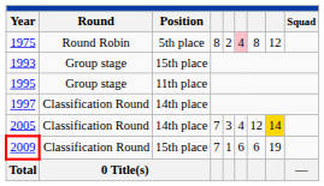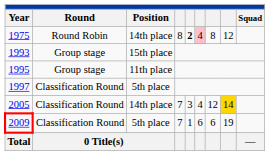 <table class="wikitable" style="text-align: center; font-size:95%;">
 <tr>
 <th colspan=9 style="background:#0038A8; color: #FFFFFF;"><a href='#'></a></th>
 </tr>
 <tr>
 <th>Year</th>
 <th>Round</th>
 <th>Position</th>
 <th></th>
 <th></th>
 <th></th>
 <th></th>
 <th></th>
 <th><small>Squad</small></th>
 </tr>
 <tr>
 <td> <a href='#'>1975</a></td>
 <td>Round Robin</td>
-<td>5th place</td>
+<td>14th place</td>
 <td>8</td>
-<td>2</td>
+<td><strong>2</strong></td>
 <td style="background: pink;">4</td>
 <td>8</td>
 <td>12</td>
 <td></td>
 </tr>
 <tr>
 <td> <a href='#'>1993</a></td>
 <td>Group stage</td>
 <td>15th place</td>
 <td colspan=6></td>
 </tr>
 <tr>
 <td> <a href='#'>1995</a></td>
 <td>Group stage</td>
 <td>11th place</td>
 <td colspan=6></td>
 </tr>
 <tr>
 <td> <a href='#'>1997</a></td>
 <td>Classification Round</td>
-<td>14th place</td>
+<td>5th place</td>
 <td colspan=6></td>
 </tr>
 <tr>
 <td> <a href='#'>2005</a></td>
 <td>Classification Round</td>
 <td>14th place</td>
 <td>7</td>
 <td>3</td>
 <td>4</td>
 <td>12</td>
 <td style="background: gold;">14</td>
 <td></td>
 </tr>
 <tr>
 <td style="border: 3px solid red"> <a href='#'>2009</a></td>
 <td>Classification Round</td>
-<td>15th place</td>
+<td>5th place</td>
 <td>7</td>
 <td>1</td>
 <td>6</td>
 <td>6</td>
 <td>19</td>
 <td></td>
 </tr>
 <tr>
 <th>Total</th>
 <th colspan=2>0 Title(s)</th>
 <th></th>
 <th></th>
 <th></th>
 <th></th>
 <th></th>
 <th>—</th>
 </tr>
 </table>
